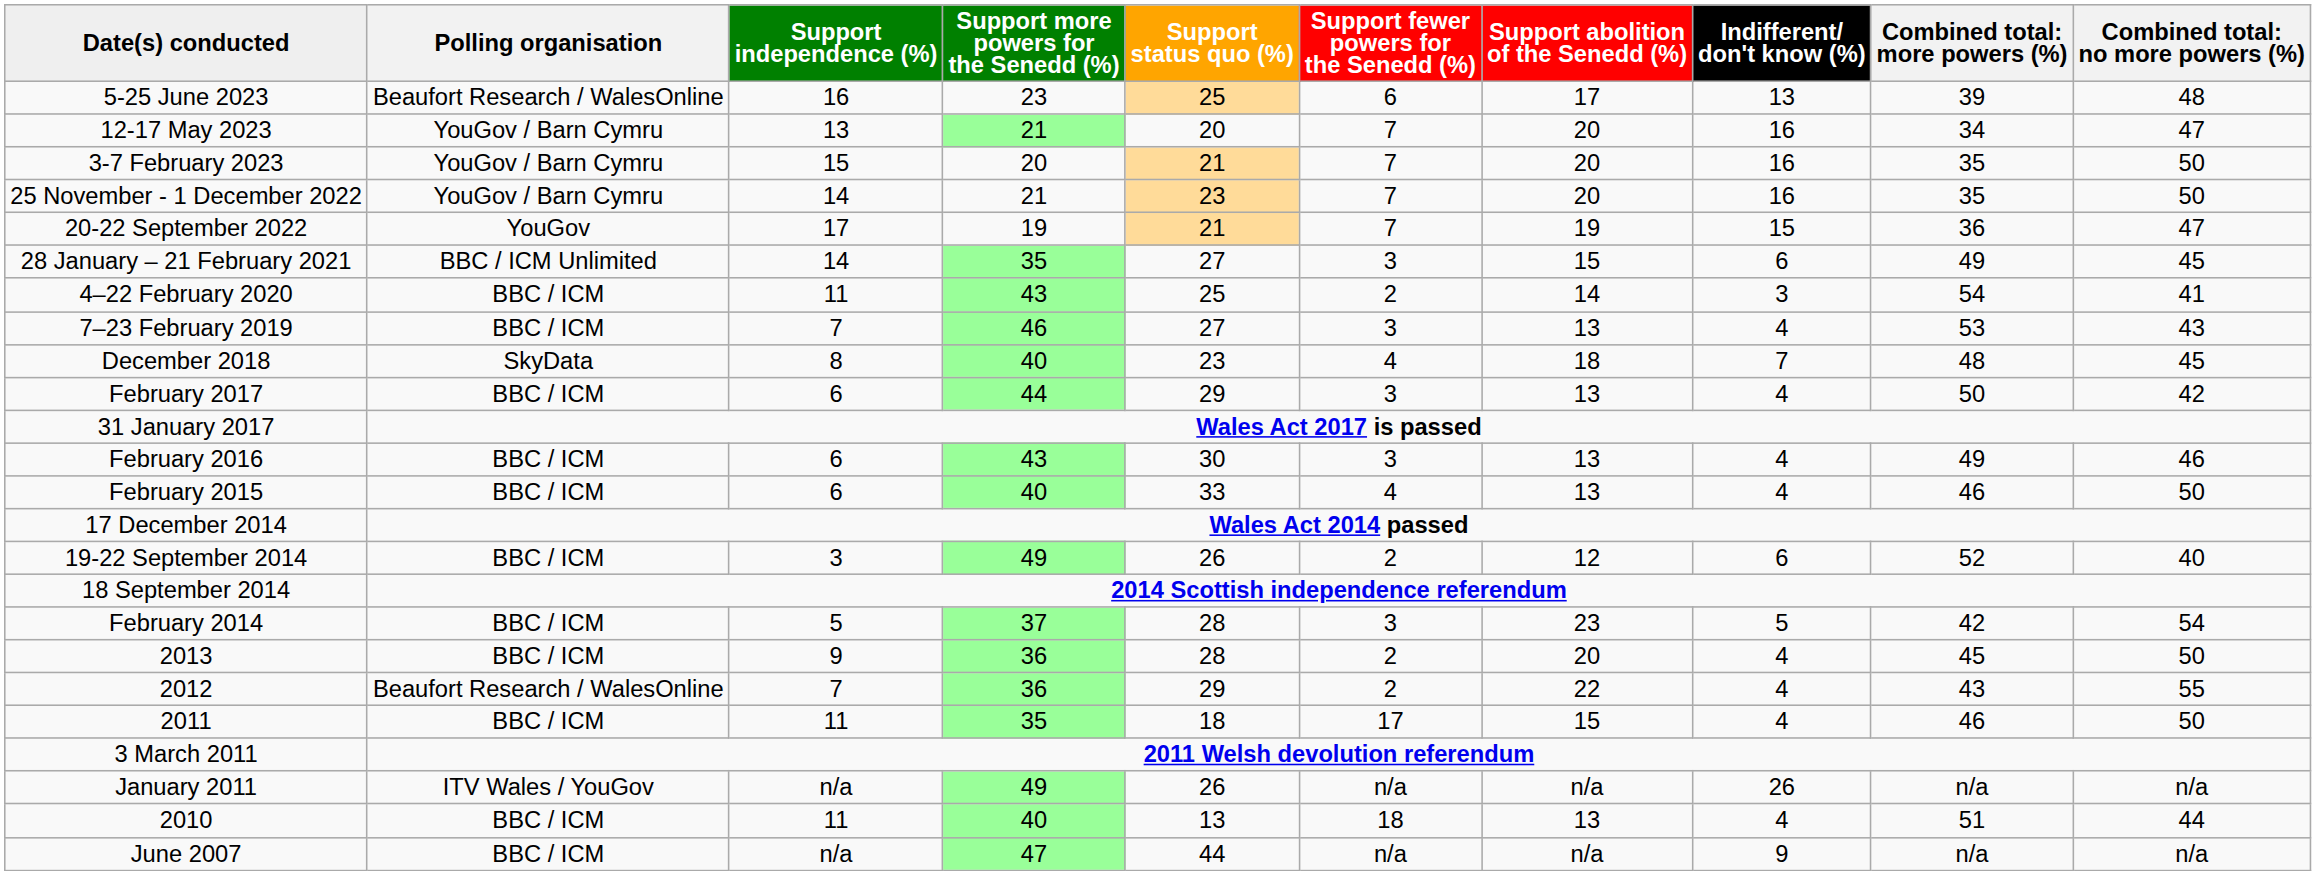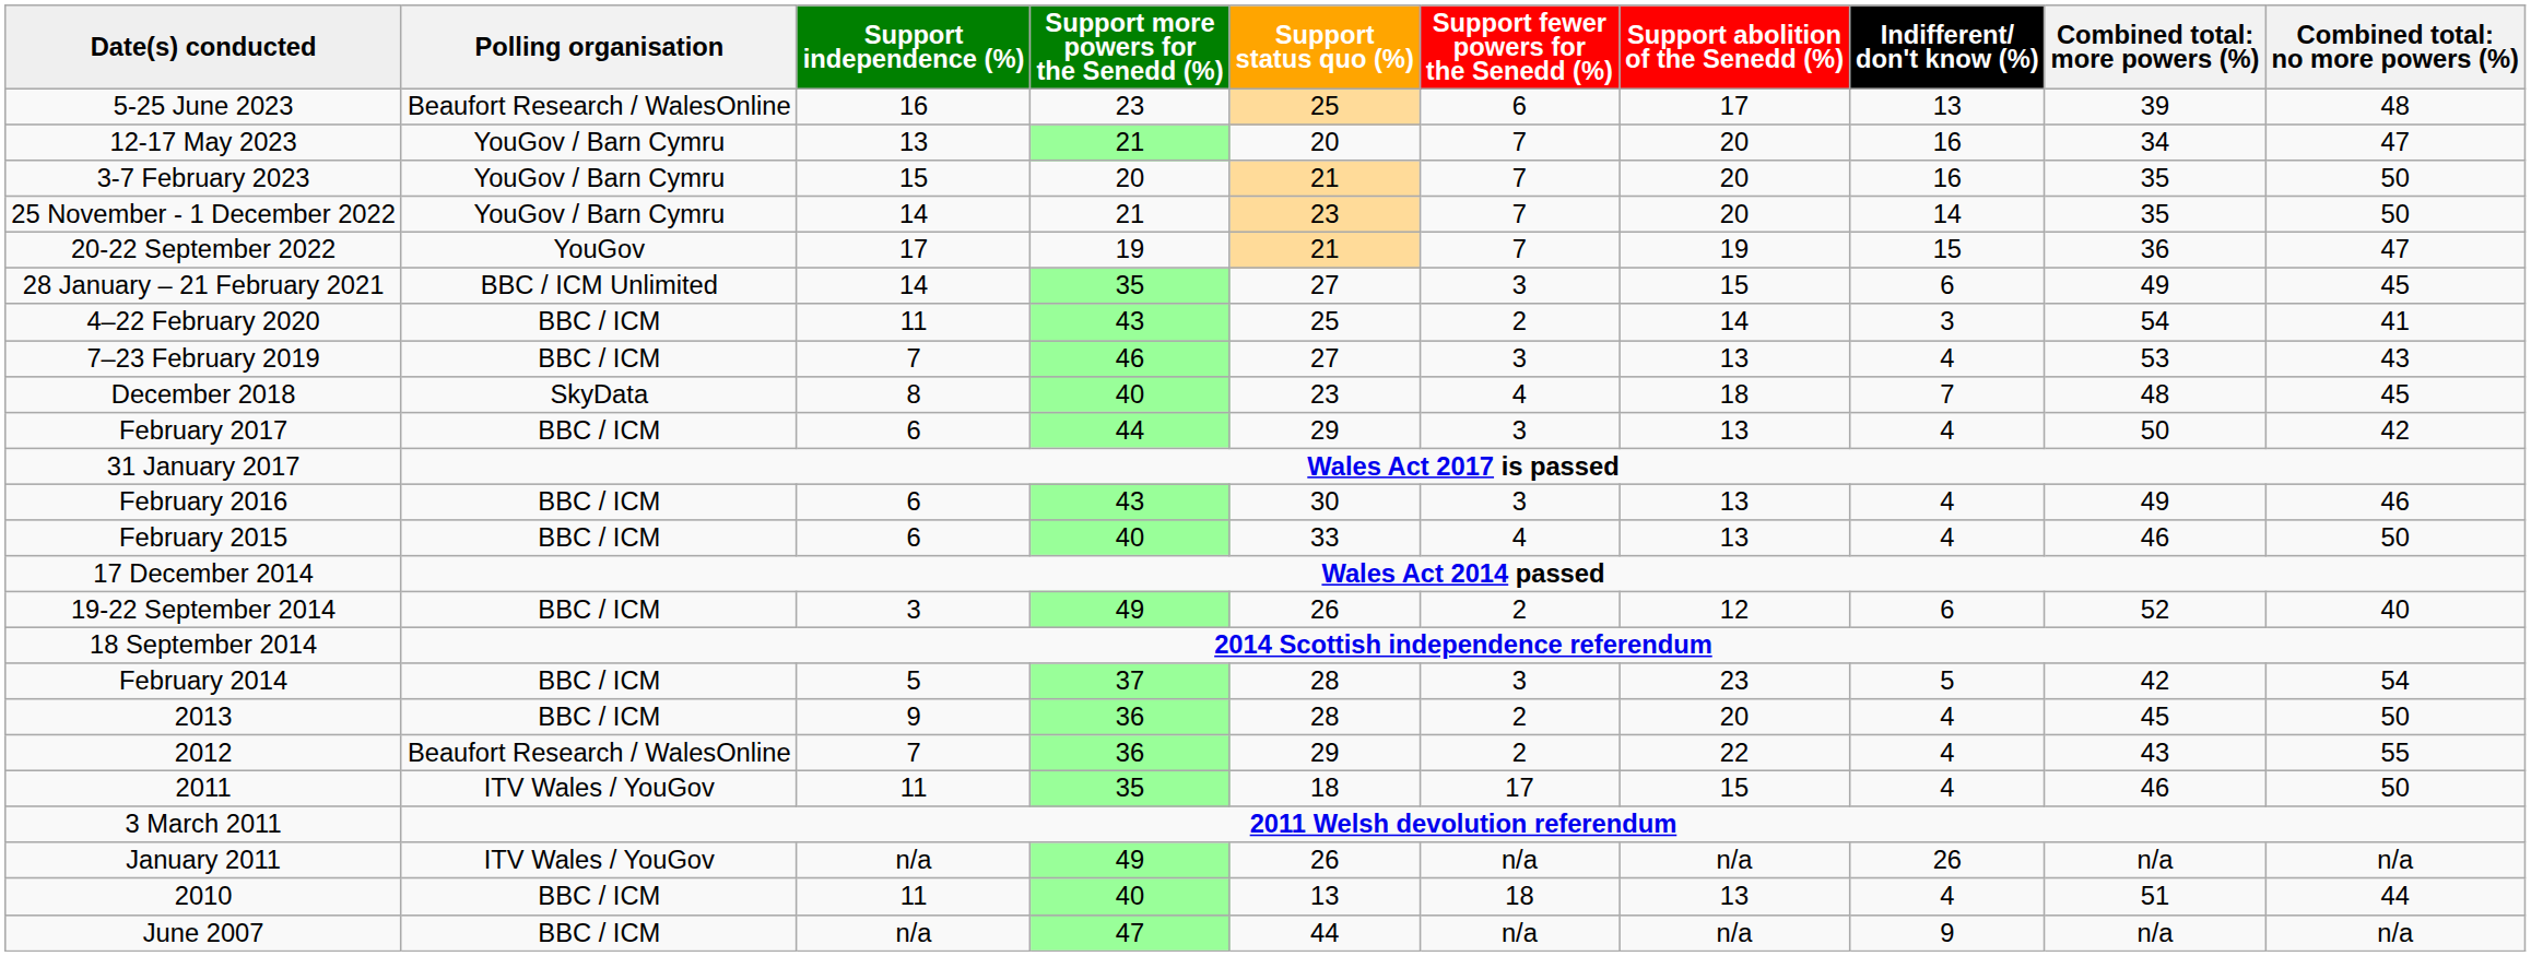 <table class="wikitable sortable" style="text-align:center;font-size:95%;line-height:14px;">
 <tr>
 <th style="background:#efefef;">Date(s) conducted</th>
 <th>Polling organisation</th>
 <th style="background:green; color:white;">Support<br>independence (%)</th>
 <th style="background:green; color:white;">Support more<br>powers for<br>the Senedd (%)</th>
 <th style="background:orange; color:white;">Support<br>status quo (%)</th>
 <th style="background:red; color:white;">Support fewer<br>powers for<br>the Senedd (%)</th>
 <th style="background:red; color:white;">Support abolition<br>of the Senedd (%)</th>
 <th style="background:black; color:white;">Indifferent/<br>don't know (%)</th>
 <th>Combined total:<br>more powers (%)</th>
 <th>Combined total:<br>no more powers (%)</th>
 </tr>
 <tr>
 <td>5-25 June 2023</td>
 <td>Beaufort Research / WalesOnline</td>
 <td>16</td>
 <td>23</td>
 <td style="background: rgb(255, 219, 153);">25</td>
 <td>6</td>
 <td>17</td>
 <td>13</td>
 <td>39</td>
 <td>48</td>
 </tr>
 <tr>
 <td>12-17 May 2023</td>
 <td>YouGov / Barn Cymru</td>
 <td>13</td>
 <td style="background: rgb(153, 255, 153);">21</td>
 <td>20</td>
 <td>7</td>
 <td>20</td>
 <td>16</td>
 <td>34</td>
 <td>47</td>
 </tr>
 <tr>
 <td>3-7 February 2023</td>
 <td>YouGov / Barn Cymru</td>
 <td>15</td>
 <td>20</td>
 <td style="background: rgb(255, 219, 153);">21</td>
 <td>7</td>
 <td>20</td>
 <td>16</td>
 <td>35</td>
 <td>50</td>
 </tr>
 <tr>
 <td>25 November - 1 December 2022</td>
 <td>YouGov / Barn Cymru</td>
 <td>14</td>
 <td>21</td>
 <td style="background: rgb(255, 219, 153);">23</td>
 <td>7</td>
 <td>20</td>
-<td>16</td>
+<td>14</td>
 <td>35</td>
 <td>50</td>
 </tr>
 <tr>
 <td>20-22 September 2022</td>
 <td>YouGov</td>
 <td>17</td>
 <td>19</td>
 <td style="background: rgb(255, 219, 153);">21</td>
 <td>7</td>
 <td>19</td>
 <td>15</td>
 <td>36</td>
 <td>47</td>
 </tr>
 <tr>
 <td>28 January – 21 February 2021</td>
 <td>BBC / ICM Unlimited</td>
 <td>14</td>
 <td style="background: rgb(153, 255, 153);">35</td>
 <td>27</td>
 <td>3</td>
 <td>15</td>
 <td>6</td>
 <td>49</td>
 <td>45</td>
 </tr>
 <tr>
 <td>4–22 February 2020</td>
 <td>BBC / ICM</td>
 <td>11</td>
 <td style="background: rgb(153, 255, 153);">43</td>
 <td>25</td>
 <td>2</td>
 <td>14</td>
 <td>3</td>
 <td>54</td>
 <td>41</td>
 </tr>
 <tr>
 <td>7–23 February 2019</td>
 <td>BBC / ICM</td>
 <td>7</td>
 <td style="background: rgb(153, 255, 153);">46</td>
 <td>27</td>
 <td>3</td>
 <td>13</td>
 <td>4</td>
 <td>53</td>
 <td>43</td>
 </tr>
 <tr>
 <td>December 2018</td>
 <td>SkyData</td>
 <td>8</td>
 <td style="background: rgb(153, 255, 153);">40</td>
 <td>23</td>
 <td>4</td>
 <td>18</td>
 <td>7</td>
 <td>48</td>
 <td>45</td>
 </tr>
 <tr>
 <td>February 2017</td>
 <td>BBC / ICM</td>
 <td>6</td>
 <td style="background: rgb(153, 255, 153);">44</td>
 <td>29</td>
 <td>3</td>
 <td>13</td>
 <td>4</td>
 <td>50</td>
 <td>42</td>
 </tr>
 <tr>
 <td>31 January 2017</td>
 <td colspan="9"><strong><a href='#'>Wales Act 2017</a> is passed</strong></td>
 </tr>
 <tr>
 <td>February 2016</td>
 <td>BBC / ICM</td>
 <td>6</td>
 <td style="background: rgb(153, 255, 153);">43</td>
 <td>30</td>
 <td>3</td>
 <td>13</td>
 <td>4</td>
 <td>49</td>
 <td>46</td>
 </tr>
 <tr>
 <td>February 2015</td>
 <td>BBC / ICM</td>
 <td>6</td>
 <td style="background: rgb(153, 255, 153);">40</td>
 <td>33</td>
 <td>4</td>
 <td>13</td>
 <td>4</td>
 <td>46</td>
 <td>50</td>
 </tr>
 <tr>
 <td>17 December 2014</td>
 <td colspan="9"><strong><a href='#'>Wales Act 2014</a> passed</strong></td>
 </tr>
 <tr>
 <td>19-22 September 2014</td>
 <td>BBC / ICM</td>
 <td>3</td>
 <td style="background: rgb(153, 255, 153);">49</td>
 <td>26</td>
 <td>2</td>
 <td>12</td>
 <td>6</td>
 <td>52</td>
 <td>40</td>
 </tr>
 <tr>
 <td>18 September 2014</td>
 <td colspan="9"><strong><a href='#'>2014 Scottish independence referendum</a></strong></td>
 </tr>
 <tr>
 <td>February 2014</td>
 <td>BBC / ICM</td>
 <td>5</td>
 <td style="background: rgb(153, 255, 153);">37</td>
 <td>28</td>
 <td>3</td>
 <td>23</td>
 <td>5</td>
 <td>42</td>
 <td>54</td>
 </tr>
 <tr>
 <td>2013</td>
 <td>BBC / ICM</td>
 <td>9</td>
 <td style="background: rgb(153, 255, 153);">36</td>
 <td>28</td>
 <td>2</td>
 <td>20</td>
 <td>4</td>
 <td>45</td>
 <td>50</td>
 </tr>
 <tr>
 <td>2012</td>
 <td>Beaufort Research / WalesOnline</td>
 <td>7</td>
 <td style="background: rgb(153, 255, 153);">36</td>
 <td>29</td>
 <td>2</td>
 <td>22</td>
 <td>4</td>
 <td>43</td>
 <td>55</td>
 </tr>
 <tr>
 <td>2011</td>
-<td>BBC / ICM</td>
+<td>ITV Wales / YouGov</td>
 <td>11</td>
 <td style="background: rgb(153, 255, 153);">35</td>
 <td>18</td>
 <td>17</td>
 <td>15</td>
 <td>4</td>
 <td>46</td>
 <td>50</td>
 </tr>
 <tr>
 <td>3 March 2011</td>
 <td colspan="9"><strong><a href='#'>2011 Welsh devolution referendum</a></strong></td>
 </tr>
 <tr>
 <td>January 2011</td>
 <td>ITV Wales / YouGov</td>
 <td>n/a</td>
 <td style="background: rgb(153, 255, 153);">49</td>
 <td>26</td>
 <td>n/a</td>
 <td>n/a</td>
 <td>26</td>
 <td>n/a</td>
 <td>n/a</td>
 </tr>
 <tr>
 <td>2010</td>
 <td>BBC / ICM</td>
 <td>11</td>
 <td style="background: rgb(153, 255, 153);">40</td>
 <td>13</td>
 <td>18</td>
 <td>13</td>
 <td>4</td>
 <td>51</td>
 <td>44</td>
 </tr>
 <tr>
 <td>June 2007</td>
 <td>BBC / ICM</td>
 <td>n/a</td>
 <td style="background: rgb(153, 255, 153);">47</td>
 <td>44</td>
 <td>n/a</td>
 <td>n/a</td>
 <td>9</td>
 <td>n/a</td>
 <td>n/a</td>
 </tr>
 </table>
